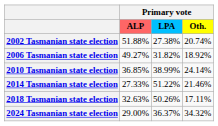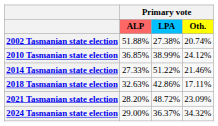 <table class="wikitable sortable mw-collapsible toccolours" align="left" cellpadding="4" cellspacing="0" style="margin-right: .5em; margin-top: .4em;font-size: 90%;">
 <tr>
 <th style="background:#; text-align:center;"></th>
 <th colspan="3" style="background:#; text-align:center;">Primary vote</th>
 </tr>
 <tr>
 <th style="background:#; text-align:center;"></th>
 <th style="background:#f66; text-align:center;">ALP</th>
 <th style="background:#00bfff; text-align:center;">LPA</th>
 <th style="background:#ff0; text-align:center;">Oth.</th>
 </tr>
 <tr>
 <th style="text-align:center;" bgcolor=""><a href='#'>2002 Tasmanian state election</a></th>
 <td style="text-align:center;" bgcolor="">51.88%</td>
 <td style="text-align:center;" bgcolor="">27.38%</td>
 <td style="text-align:center;" bgcolor="">20.74%</td>
 </tr>
 <tr>
-<th style="text-align:center;" bgcolor=""><a href='#'>2006 Tasmanian state election</a></th>
-<td style="text-align:center;" bgcolor="">49.27%</td>
-<td style="text-align:center;" bgcolor="">31.82%</td>
-<td style="text-align:center;" bgcolor="">18.92%</td>
-</tr>
-<tr>
 <th style="text-align:center;" bgcolor=""><a href='#'>2010 Tasmanian state election</a></th>
 <td style="text-align:center;" bgcolor="">36.85%</td>
 <td style="text-align:center;" bgcolor="">38.99%</td>
-<td style="text-align:center;" bgcolor="">24.14%</td>
+<td style="text-align:center;" bgcolor="">24.12%</td>
 </tr>
 <tr>
 <th style="text-align:center;" bgcolor=""><a href='#'>2014 Tasmanian state election</a></th>
 <td style="text-align:center;" bgcolor="">27.33%</td>
 <td style="text-align:center;" bgcolor="">51.22%</td>
 <td style="text-align:center;" bgcolor="">21.46%</td>
 </tr>
 <tr>
 <th style="text-align:center;" bgcolor=""><a href='#'>2018 Tasmanian state election</a></th>
 <td style="text-align:center;" bgcolor="">32.63%</td>
-<td style="text-align:center;" bgcolor="">50.26%</td>
+<td style="text-align:center;" bgcolor="">42.86%</td>
 <td style="text-align:center;" bgcolor="">17.11%</td>
+</tr>
+<tr>
+<th style="text-align:center;" bgcolor=""><a href='#'>2021 Tasmanian state election</a></th>
+<td style="text-align:center;" bgcolor="">28.20%</td>
+<td style="text-align:center;" bgcolor="">48.72%</td>
+<td style="text-align:center;" bgcolor="">23.09%</td>
 </tr>
 <tr>
 <th style="text-align:center;" bgcolor=""><a href='#'>2024 Tasmanian state election</a></th>
 <td style="text-align:center;" bgcolor="">29.00%</td>
 <td style="text-align:center;" bgcolor="">36.37%</td>
 <td style="text-align:center;" bgcolor="">34.32%</td>
 </tr>
 </table>
